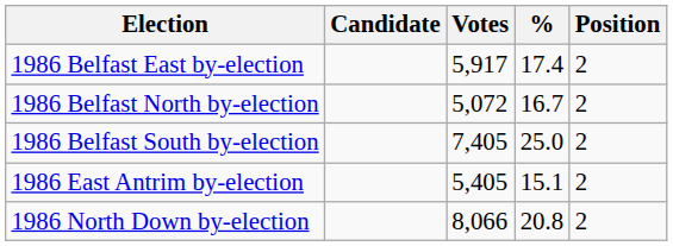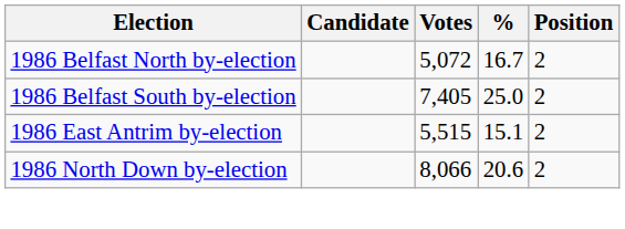 <table class="wikitable sortable">
 <tr>
 <th>Election</th>
 <th>Candidate</th>
 <th>Votes</th>
 <th>%</th>
 <th>Position</th>
-</tr>
-<tr>
-<td><a href='#'>1986 Belfast East by-election</a></td>
-<td></td>
-<td>5,917</td>
-<td>17.4</td>
-<td>2</td>
 </tr>
 <tr>
 <td><a href='#'>1986 Belfast North by-election</a></td>
 <td></td>
 <td>5,072</td>
 <td>16.7</td>
 <td>2</td>
 </tr>
 <tr>
 <td><a href='#'>1986 Belfast South by-election</a></td>
 <td></td>
 <td>7,405</td>
 <td>25.0</td>
 <td>2</td>
 </tr>
 <tr>
 <td><a href='#'>1986 East Antrim by-election</a></td>
 <td></td>
-<td>5,405</td>
+<td>5,515</td>
 <td>15.1</td>
 <td>2</td>
 </tr>
 <tr>
 <td><a href='#'>1986 North Down by-election</a></td>
 <td></td>
 <td>8,066</td>
-<td>20.8</td>
+<td>20.6</td>
 <td>2</td>
 </tr>
 </table>
